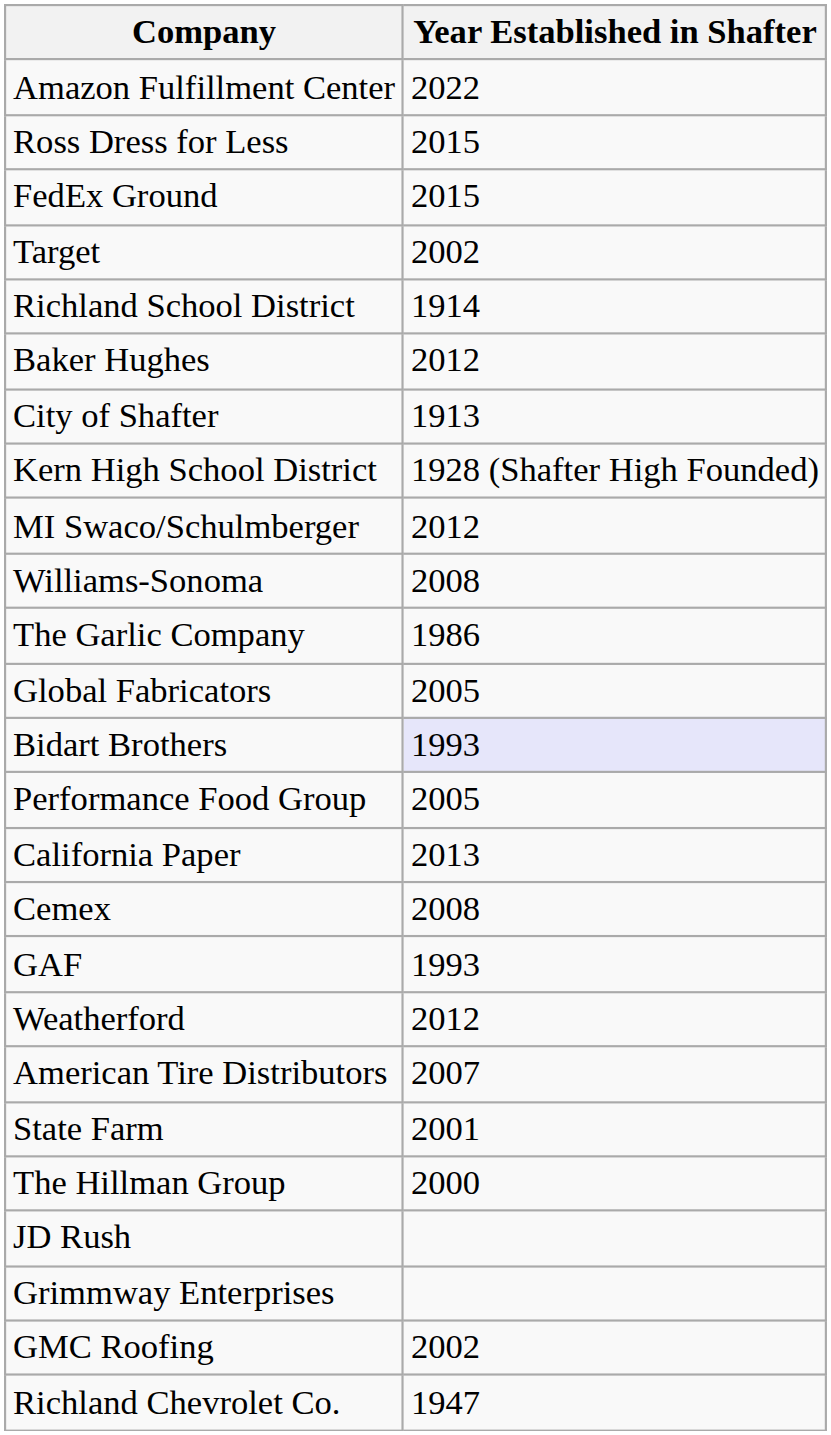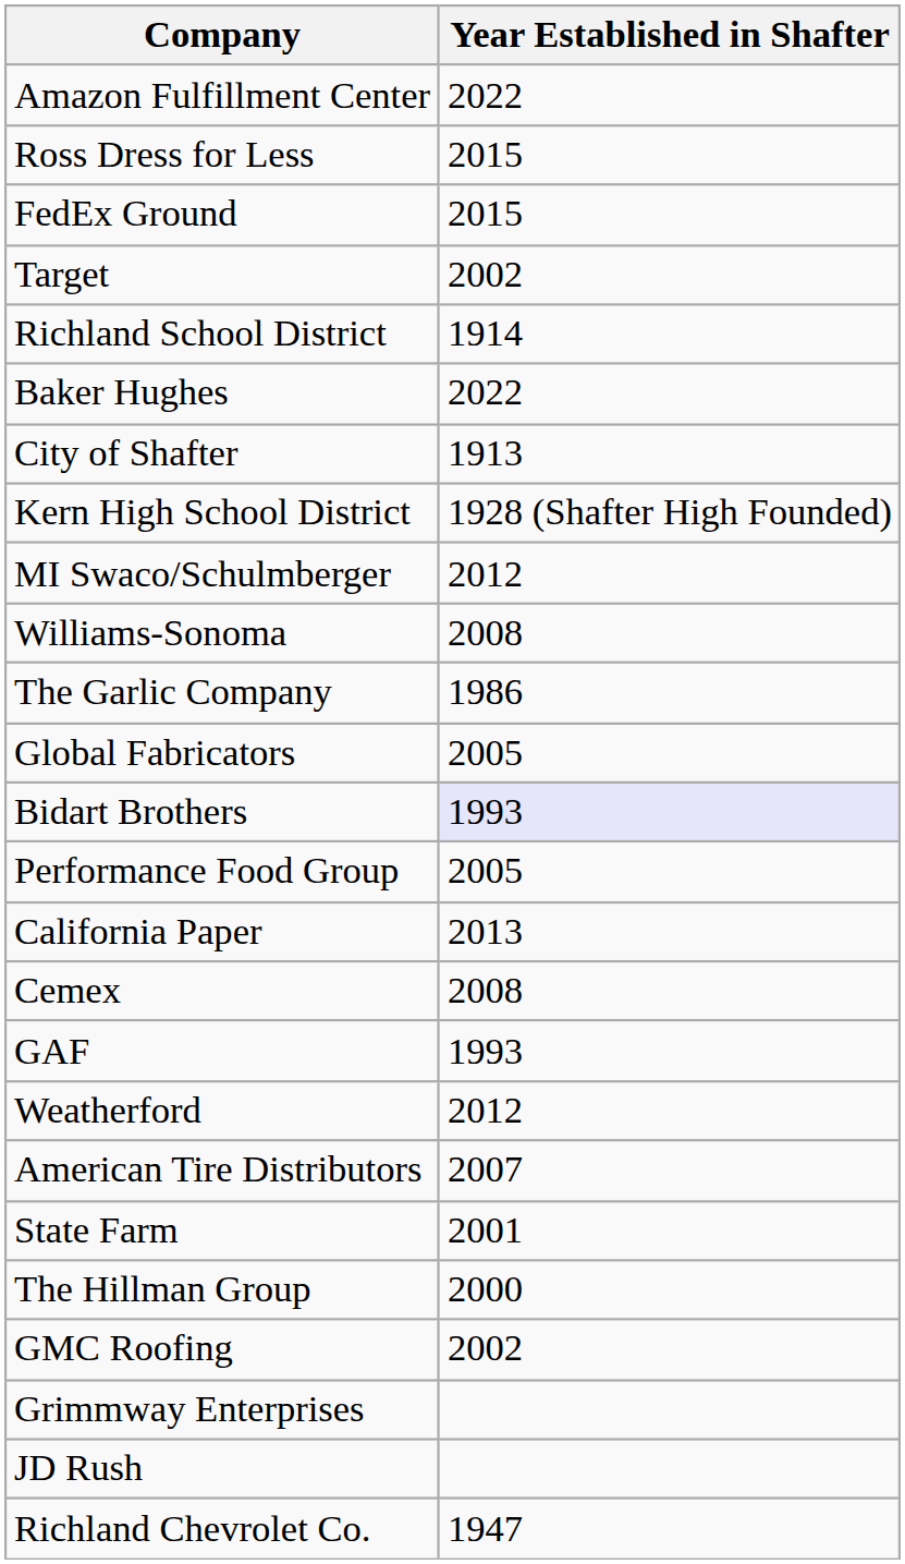 <table class="wikitable">
 <tr>
 <th>Company</th>
 <th>Year Established in Shafter</th>
 </tr>
 <tr>
 <td>Amazon Fulfillment Center</td>
 <td>2022</td>
 </tr>
 <tr>
 <td>Ross Dress for Less</td>
 <td>2015</td>
 </tr>
 <tr>
 <td>FedEx Ground</td>
 <td>2015</td>
 </tr>
 <tr>
 <td>Target</td>
 <td>2002</td>
 </tr>
 <tr>
 <td>Richland School District</td>
 <td>1914</td>
 </tr>
 <tr>
 <td>Baker Hughes</td>
-<td>2012</td>
+<td>2022</td>
 </tr>
 <tr>
 <td>City of Shafter</td>
 <td>1913</td>
 </tr>
 <tr>
 <td>Kern High School District</td>
 <td>1928 (Shafter High Founded)</td>
 </tr>
 <tr>
 <td>MI Swaco/Schulmberger</td>
 <td>2012</td>
 </tr>
 <tr>
 <td>Williams-Sonoma</td>
 <td>2008</td>
 </tr>
 <tr>
 <td>The Garlic Company</td>
 <td>1986</td>
 </tr>
 <tr>
 <td>Global Fabricators</td>
 <td>2005</td>
 </tr>
 <tr>
 <td>Bidart Brothers</td>
 <td style="background: lavender;">1993</td>
 </tr>
 <tr>
 <td>Performance Food Group</td>
 <td>2005</td>
 </tr>
 <tr>
 <td>California Paper</td>
 <td>2013</td>
 </tr>
 <tr>
 <td>Cemex</td>
 <td>2008</td>
 </tr>
 <tr>
 <td>GAF</td>
 <td>1993</td>
 </tr>
 <tr>
 <td>Weatherford</td>
 <td>2012</td>
 </tr>
 <tr>
 <td>American Tire Distributors</td>
 <td>2007</td>
 </tr>
 <tr>
 <td>State Farm</td>
 <td>2001</td>
 </tr>
 <tr>
 <td>The Hillman Group</td>
 <td>2000</td>
 </tr>
 <tr>
-<td>JD Rush</td>
-<td></td>
+<td>GMC Roofing</td>
+<td>2002</td>
 </tr>
 <tr>
 <td>Grimmway Enterprises</td>
 <td></td>
 </tr>
 <tr>
-<td>GMC Roofing</td>
-<td>2002</td>
+<td>JD Rush</td>
+<td></td>
 </tr>
 <tr>
 <td>Richland Chevrolet Co.</td>
 <td>1947</td>
 </tr>
 </table>
